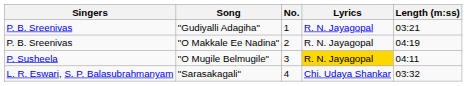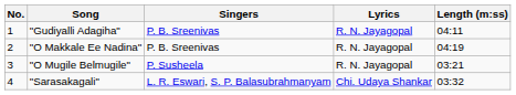 <table class="wikitable" style="font-size:95%;">
 <tr>
+<th>No.</th>
+<th>Song</th>
 <th>Singers</th>
-<th>Song</th>
-<th>No.</th>
 <th>Lyrics</th>
 <th>Length (m:ss)</th>
 </tr>
 <tr>
+<td>1</td>
+<td>"Gudiyalli Adagiha"</td>
 <td><a href='#'>P. B. Sreenivas</a></td>
-<td>"Gudiyalli Adagiha"</td>
-<td>1</td>
 <td><a href='#'>R. N. Jayagopal</a></td>
-<td>03:21</td>
+<td>04:11</td>
 </tr>
 <tr>
+<td>2</td>
+<td>"O Makkale Ee Nadina"</td>
 <td>P. B. Sreenivas</td>
-<td>"O Makkale Ee Nadina"</td>
-<td>2</td>
 <td>R. N. Jayagopal</td>
 <td>04:19</td>
 </tr>
 <tr>
+<td>3</td>
+<td>"O Mugile Belmugile"</td>
 <td><a href='#'>P. Susheela</a></td>
-<td>"O Mugile Belmugile"</td>
-<td>3</td>
-<td style="background: gold;">R. N. Jayagopal</td>
-<td>04:11</td>
+<td>R. N. Jayagopal</td>
+<td>03:21</td>
 </tr>
 <tr>
+<td>4</td>
+<td>"Sarasakagali"</td>
 <td><a href='#'>L. R. Eswari</a>, <a href='#'>S. P. Balasubrahmanyam</a></td>
-<td>"Sarasakagali"</td>
-<td>4</td>
 <td><a href='#'>Chi. Udaya Shankar</a></td>
 <td>03:32</td>
 </tr>
 </table>
